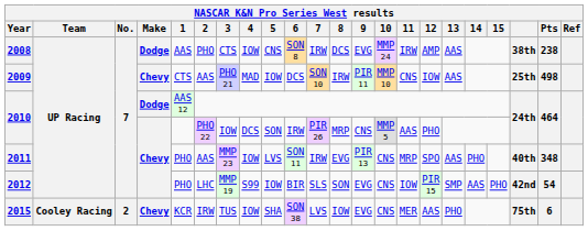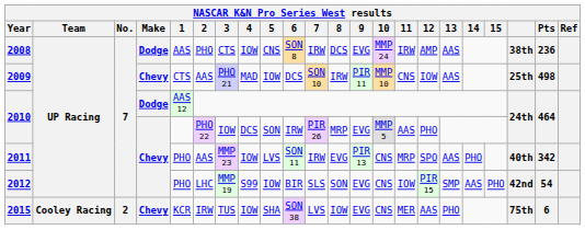 <table class="wikitable" style="text-align:center; font-size:75%">
 <tr>
 <th colspan=23><a href='#'>NASCAR K&N Pro Series West</a> results</th>
 </tr>
 <tr>
 <th>Year</th>
 <th>Team</th>
 <th>No.</th>
 <th>Make</th>
 <th>1</th>
 <th>2</th>
 <th>3</th>
 <th>4</th>
 <th>5</th>
 <th>6</th>
 <th>7</th>
 <th>8</th>
 <th>9</th>
 <th>10</th>
 <th>11</th>
 <th>12</th>
 <th>13</th>
 <th>14</th>
 <th>15</th>
 <th></th>
 <th>Pts</th>
 <th>Ref</th>
 </tr>
 <tr>
 <th><a href='#'>2008</a></th>
 <th rowspan=6>UP Racing</th>
 <th rowspan=6>7</th>
 <th><a href='#'>Dodge</a></th>
 <td><a href='#'>AAS</a></td>
 <td><a href='#'>PHO</a></td>
 <td><a href='#'>CTS</a></td>
 <td><a href='#'>IOW</a></td>
 <td><a href='#'>CNS</a></td>
 <td style="background:#FFDF9F;"><a href='#'>SON</a><br><small>8</small></td>
 <td><a href='#'>IRW</a></td>
 <td><a href='#'>DCS</a></td>
 <td><a href='#'>EVG</a></td>
 <td style="background:#EFCFFF;"><a href='#'>MMP</a><br><small>24</small></td>
 <td><a href='#'>IRW</a></td>
 <td><a href='#'>AMP</a></td>
 <td><a href='#'>AAS</a></td>
 <td colspan=2></td>
 <th>38th</th>
-<th>238</th>
+<th>236</th>
 <th></th>
 </tr>
 <tr>
 <th><a href='#'>2009</a></th>
 <th><a href='#'>Chevy</a></th>
 <td><a href='#'>CTS</a></td>
 <td><a href='#'>AAS</a></td>
 <td style="background:#CFCFFF;"><a href='#'>PHO</a><br><small>21</small></td>
 <td><a href='#'>MAD</a></td>
 <td><a href='#'>IOW</a></td>
 <td><a href='#'>DCS</a></td>
 <td style="background:#FFDF9F;"><a href='#'>SON</a><br><small>10</small></td>
 <td><a href='#'>IRW</a></td>
 <td style="background:#DFFFDF;"><a href='#'>PIR</a><br><small>11</small></td>
 <td style="background:#FFDF9F;"><a href='#'>MMP</a><br><small>10</small></td>
 <td><a href='#'>CNS</a></td>
 <td><a href='#'>IOW</a></td>
 <td><a href='#'>AAS</a></td>
 <td colspan=2></td>
 <th>25th</th>
 <th>498</th>
 <th></th>
 </tr>
 <tr>
 <th rowspan=2><a href='#'>2010</a></th>
 <th><a href='#'>Dodge</a></th>
 <td style="background:#DFFFDF;"><a href='#'>AAS</a><br><small>12</small></td>
 <td colspan=14></td>
 <th rowspan=2>24th</th>
 <th rowspan=2>464</th>
 <th rowspan=2></th>
 </tr>
 <tr>
 <th rowspan=3><a href='#'>Chevy</a></th>
 <td></td>
 <td style="background:#EFCFFF;"><a href='#'>PHO</a><br><small>22</small></td>
 <td><a href='#'>IOW</a></td>
 <td><a href='#'>DCS</a></td>
 <td><a href='#'>SON</a></td>
 <td><a href='#'>IRW</a></td>
 <td style="background:#EFCFFF;"><a href='#'>PIR</a><br><small>26</small></td>
 <td><a href='#'>MRP</a></td>
-<td><a href='#'>CNS</a></td>
+<td><a href='#'>EVG</a></td>
 <td style="background:#DFDFDF;"><a href='#'>MMP</a><br><small>5</small></td>
 <td><a href='#'>AAS</a></td>
 <td><a href='#'>PHO</a></td>
 <td colspan=3></td>
 </tr>
 <tr>
 <th><a href='#'>2011</a></th>
 <td><a href='#'>PHO</a></td>
 <td><a href='#'>AAS</a></td>
 <td style="background:#EFCFFF;"><a href='#'>MMP</a><br><small>23</small></td>
 <td><a href='#'>IOW</a></td>
 <td><a href='#'>LVS</a></td>
 <td style="background:#DFFFDF;"><a href='#'>SON</a><br><small>11</small></td>
 <td><a href='#'>IRW</a></td>
 <td><a href='#'>EVG</a></td>
 <td style="background:#DFFFDF;"><a href='#'>PIR</a><br><small>13</small></td>
 <td><a href='#'>CNS</a></td>
 <td><a href='#'>MRP</a></td>
 <td><a href='#'>SPO</a></td>
 <td><a href='#'>AAS</a></td>
 <td><a href='#'>PHO</a></td>
 <td></td>
 <th>40th</th>
-<th>348</th>
+<th>342</th>
 <th></th>
 </tr>
 <tr>
 <th><a href='#'>2012</a></th>
 <td><a href='#'>PHO</a></td>
 <td><a href='#'>LHC</a></td>
 <td style="background:#DFFFDF;"><a href='#'>MMP</a><br><small>19</small></td>
 <td><a href='#'>S99</a></td>
 <td><a href='#'>IOW</a></td>
 <td><a href='#'>BIR</a></td>
 <td><a href='#'>SLS</a></td>
 <td><a href='#'>SON</a></td>
 <td><a href='#'>EVG</a></td>
 <td><a href='#'>CNS</a></td>
 <td><a href='#'>IOW</a></td>
 <td style="background:#DFFFDF;"><a href='#'>PIR</a><br><small>15</small></td>
 <td><a href='#'>SMP</a></td>
 <td><a href='#'>AAS</a></td>
 <td><a href='#'>PHO</a></td>
 <th>42nd</th>
 <th>54</th>
 <th></th>
 </tr>
 <tr>
 <th><a href='#'>2015</a></th>
 <th>Cooley Racing</th>
 <th>2</th>
 <th><a href='#'>Chevy</a></th>
 <td><a href='#'>KCR</a></td>
 <td><a href='#'>IRW</a></td>
 <td><a href='#'>TUS</a></td>
 <td><a href='#'>IOW</a></td>
 <td><a href='#'>SHA</a></td>
 <td style="background:#EFCFFF;"><a href='#'>SON</a><br><small>38</small></td>
 <td><a href='#'>LVS</a></td>
 <td><a href='#'>IOW</a></td>
 <td><a href='#'>EVG</a></td>
 <td><a href='#'>CNS</a></td>
 <td><a href='#'>MER</a></td>
 <td><a href='#'>AAS</a></td>
 <td><a href='#'>PHO</a></td>
 <td colspan=2></td>
 <th>75th</th>
 <th>6</th>
 <th></th>
 </tr>
 </table>
